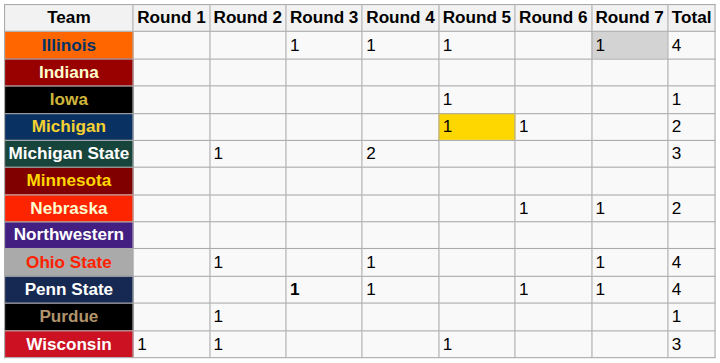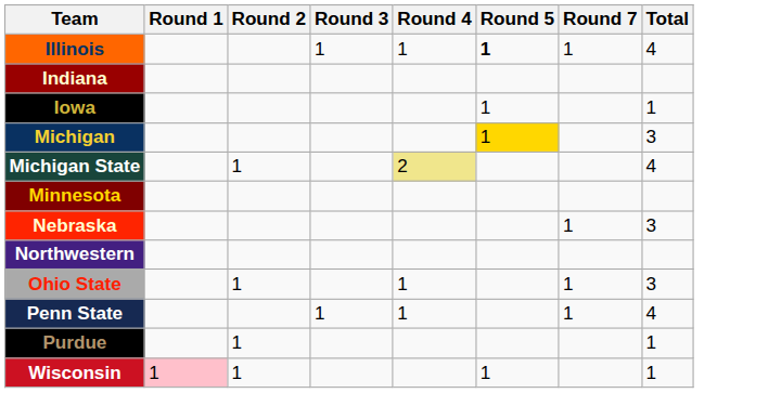 <table class="wikitable sortable">
 <tr>
 <th>Team</th>
 <th>Round 1</th>
 <th>Round 2</th>
 <th>Round 3</th>
 <th>Round 4</th>
 <th>Round 5</th>
-<th>Round 6</th>
 <th>Round 7</th>
 <th>Total</th>
 </tr>
 <tr>
 <th style="background:#FF6600; color:#003366;">Illinois</th>
 <td></td>
 <td></td>
 <td>1</td>
 <td>1</td>
+<td><strong>1</strong></td>
 <td>1</td>
-<td></td>
-<td style="background: lightgrey;">1</td>
 <td>4</td>
 </tr>
 <tr>
 <th style="background:#990000; color:#FFFFCC;">Indiana</th>
-<td></td>
 <td></td>
 <td></td>
 <td></td>
 <td></td>
 <td></td>
 <td></td>
 <td></td>
 </tr>
 <tr>
 <th style="background:#000000; color:#CFB53B;">Iowa</th>
 <td></td>
 <td></td>
 <td></td>
 <td></td>
 <td>1</td>
 <td></td>
-<td></td>
 <td>1</td>
 </tr>
 <tr>
 <th style="background:#093161; color:#f5d130;">Michigan</th>
 <td></td>
 <td></td>
 <td></td>
 <td></td>
 <td style="background: gold;">1</td>
-<td>1</td>
 <td></td>
-<td>2</td>
+<td>3</td>
 </tr>
 <tr>
 <th style="background:#18453b; color:#FFFFFF;">Michigan State</th>
 <td></td>
 <td>1</td>
 <td></td>
-<td>2</td>
+<td style="background: khaki;">2</td>
 <td></td>
 <td></td>
-<td></td>
-<td>3</td>
+<td>4</td>
 </tr>
 <tr>
 <th style="background:#800000; color:#FFD700;">Minnesota</th>
-<td></td>
 <td></td>
 <td></td>
 <td></td>
 <td></td>
 <td></td>
 <td></td>
 <td></td>
 </tr>
 <tr>
 <th style="background:#FF2400; color:#FFFDD0;">Nebraska</th>
 <td></td>
 <td></td>
 <td></td>
 <td></td>
 <td></td>
 <td>1</td>
-<td>1</td>
-<td>2</td>
+<td>3</td>
 </tr>
 <tr>
 <th style="background:#431F81; color:#FFFFFF;">Northwestern</th>
-<td></td>
 <td></td>
 <td></td>
 <td></td>
 <td></td>
 <td></td>
 <td></td>
 <td></td>
 </tr>
 <tr>
 <th style="background:#AAAAAA; color:#FF2000;">Ohio State</th>
 <td></td>
 <td>1</td>
 <td></td>
 <td>1</td>
 <td></td>
-<td></td>
 <td>1</td>
-<td>4</td>
+<td>3</td>
 </tr>
 <tr>
 <th style="background:#162952; color:#FFFFFF;">Penn State</th>
 <td></td>
 <td></td>
-<td><strong>1</strong></td>
+<td>1</td>
 <td>1</td>
 <td></td>
-<td>1</td>
 <td>1</td>
 <td>4</td>
 </tr>
 <tr>
 <th style="background:#000000; color:#b1946c;">Purdue</th>
 <td></td>
 <td>1</td>
 <td></td>
 <td></td>
 <td></td>
 <td></td>
-<td></td>
 <td>1</td>
 </tr>
 <tr>
 <th style="background:#cc1122; color:#FFFFFF;">Wisconsin</th>
-<td>1</td>
+<td style="background: pink;">1</td>
 <td>1</td>
 <td></td>
 <td></td>
 <td>1</td>
 <td></td>
-<td></td>
-<td>3</td>
+<td>1</td>
 </tr>
 </table>
